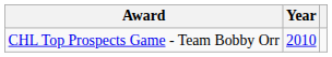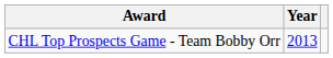 <table class="wikitable">
 <tr>
 <th>Award</th>
 <th>Year</th>
 <th></th>
 </tr>
 <tr>
 <td><a href='#'>CHL Top Prospects Game</a> - Team Bobby Orr</td>
-<td><a href='#'>2010</a></td>
+<td><a href='#'>2013</a></td>
 <td></td>
 </tr>
 </table>
